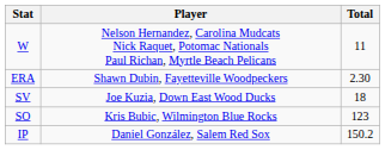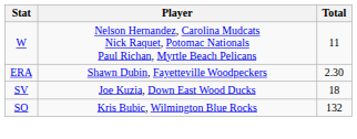 <table class="wikitable" width="40%" style="text-align:center;">
 <tr>
 <th width="5%">Stat</th>
 <th width="60%">Player</th>
 <th width="5%">Total</th>
 </tr>
 <tr>
 <td><a href='#'>W</a></td>
 <td><a href='#'>Nelson Hernandez</a>, <a href='#'>Carolina Mudcats</a> <br> <a href='#'>Nick Raquet</a>, <a href='#'>Potomac Nationals</a> <br> <a href='#'>Paul Richan</a>, <a href='#'>Myrtle Beach Pelicans</a></td>
 <td>11</td>
 </tr>
 <tr>
 <td><a href='#'>ERA</a></td>
 <td><a href='#'>Shawn Dubin</a>, <a href='#'>Fayetteville Woodpeckers</a></td>
 <td>2.30</td>
 </tr>
 <tr>
 <td><a href='#'>SV</a></td>
 <td><a href='#'>Joe Kuzia</a>, <a href='#'>Down East Wood Ducks</a></td>
 <td>18</td>
 </tr>
 <tr>
 <td><a href='#'>SO</a></td>
 <td><a href='#'>Kris Bubic</a>, <a href='#'>Wilmington Blue Rocks</a></td>
-<td>123</td>
-</tr>
-<tr>
-<td><a href='#'>IP</a></td>
-<td><a href='#'>Daniel González</a>, <a href='#'>Salem Red Sox</a></td>
-<td>150.2</td>
+<td>132</td>
 </tr>
 </table>
